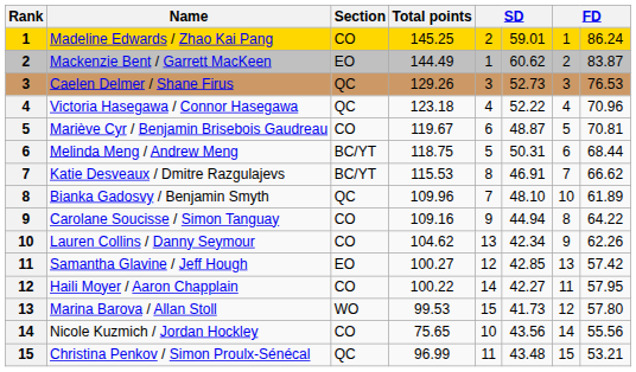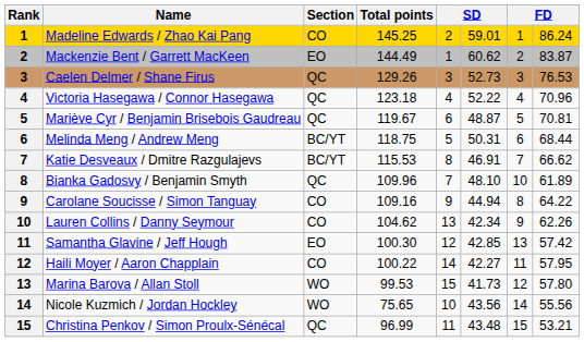 <table class="wikitable sortable">
 <tr>
 <th>Rank</th>
 <th>Name</th>
 <th>Section</th>
 <th>Total points</th>
 <th colspan="2" width="80px"><a href='#'>SD</a></th>
 <th colspan="2" width="80px"><a href='#'>FD</a></th>
 </tr>
 <tr bgcolor="gold">
 <td align="center"><strong>1</strong></td>
 <td><a href='#'>Madeline Edwards</a> / <a href='#'>Zhao Kai Pang</a></td>
 <td>CO</td>
 <td align="center">145.25</td>
 <td align="center">2</td>
 <td align="center">59.01</td>
 <td align="center">1</td>
 <td align="center">86.24</td>
 </tr>
 <tr bgcolor="silver">
 <td align="center"><strong>2</strong></td>
 <td><a href='#'>Mackenzie Bent</a> / <a href='#'>Garrett MacKeen</a></td>
 <td>EO</td>
 <td align="center">144.49</td>
 <td align="center">1</td>
 <td align="center">60.62</td>
 <td align="center">2</td>
 <td align="center">83.87</td>
 </tr>
 <tr bgcolor="cc9966">
 <td align="center"><strong>3</strong></td>
 <td><a href='#'>Caelen Delmer</a> / <a href='#'>Shane Firus</a></td>
 <td>QC</td>
 <td align="center">129.26</td>
 <td align="center">3</td>
 <td align="center">52.73</td>
 <td align="center">3</td>
 <td align="center">76.53</td>
 </tr>
 <tr>
 <th>4</th>
 <td><a href='#'>Victoria Hasegawa</a> / <a href='#'>Connor Hasegawa</a></td>
 <td>QC</td>
 <td align="center">123.18</td>
 <td align="center">4</td>
 <td align="center">52.22</td>
 <td align="center">4</td>
 <td align="center">70.96</td>
 </tr>
 <tr>
 <th>5</th>
 <td><a href='#'>Mariève Cyr</a> / <a href='#'>Benjamin Brisebois Gaudreau</a></td>
-<td>CO</td>
+<td>QC</td>
 <td align="center">119.67</td>
 <td align="center">6</td>
 <td align="center">48.87</td>
 <td align="center">5</td>
 <td align="center">70.81</td>
 </tr>
 <tr>
 <th>6</th>
 <td><a href='#'>Melinda Meng</a> / <a href='#'>Andrew Meng</a></td>
 <td>BC/YT</td>
 <td align="center">118.75</td>
 <td align="center">5</td>
 <td align="center">50.31</td>
 <td align="center">6</td>
 <td align="center">68.44</td>
 </tr>
 <tr>
 <th>7</th>
 <td><a href='#'>Katie Desveaux</a> / Dmitre Razgulajevs</td>
 <td>BC/YT</td>
 <td align="center">115.53</td>
 <td align="center">8</td>
 <td align="center">46.91</td>
 <td align="center">7</td>
 <td align="center">66.62</td>
 </tr>
 <tr>
 <th>8</th>
 <td><a href='#'>Bianka Gadosvy</a> / Benjamin Smyth</td>
 <td>QC</td>
 <td align="center">109.96</td>
 <td align="center">7</td>
 <td align="center">48.10</td>
 <td align="center">10</td>
 <td align="center">61.89</td>
 </tr>
 <tr>
 <th>9</th>
 <td><a href='#'>Carolane Soucisse</a> / <a href='#'>Simon Tanguay</a></td>
 <td>CO</td>
 <td align="center">109.16</td>
 <td align="center">9</td>
 <td align="center">44.94</td>
 <td align="center">8</td>
 <td align="center">64.22</td>
 </tr>
 <tr>
 <th>10</th>
 <td><a href='#'>Lauren Collins</a> / <a href='#'>Danny Seymour</a></td>
 <td>CO</td>
 <td align="center">104.62</td>
 <td align="center">13</td>
 <td align="center">42.34</td>
 <td align="center">9</td>
 <td align="center">62.26</td>
 </tr>
 <tr>
 <th>11</th>
 <td><a href='#'>Samantha Glavine</a> / <a href='#'>Jeff Hough</a></td>
 <td>EO</td>
-<td align="center">100.27</td>
+<td align="center">100.30</td>
 <td align="center">12</td>
 <td align="center">42.85</td>
 <td align="center">13</td>
 <td align="center">57.42</td>
 </tr>
 <tr>
 <th>12</th>
 <td><a href='#'>Haili Moyer</a> / <a href='#'>Aaron Chapplain</a></td>
 <td>CO</td>
 <td align="center">100.22</td>
 <td align="center">14</td>
 <td align="center">42.27</td>
 <td align="center">11</td>
 <td align="center">57.95</td>
 </tr>
 <tr>
 <th>13</th>
 <td><a href='#'>Marina Barova</a> / <a href='#'>Allan Stoll</a></td>
 <td>WO</td>
 <td align="center">99.53</td>
 <td align="center">15</td>
 <td align="center">41.73</td>
 <td align="center">12</td>
 <td align="center">57.80</td>
 </tr>
 <tr>
 <th>14</th>
 <td>Nicole Kuzmich / <a href='#'>Jordan Hockley</a></td>
-<td>CO</td>
+<td>WO</td>
 <td align="center">75.65</td>
 <td align="center">10</td>
 <td align="center">43.56</td>
 <td align="center">14</td>
 <td align="center">55.56</td>
 </tr>
 <tr>
 <th>15</th>
 <td><a href='#'>Christina Penkov</a> / <a href='#'>Simon Proulx-Sénécal</a></td>
 <td>QC</td>
 <td align="center">96.99</td>
 <td align="center">11</td>
 <td align="center">43.48</td>
 <td align="center">15</td>
 <td align="center">53.21</td>
 </tr>
 </table>
